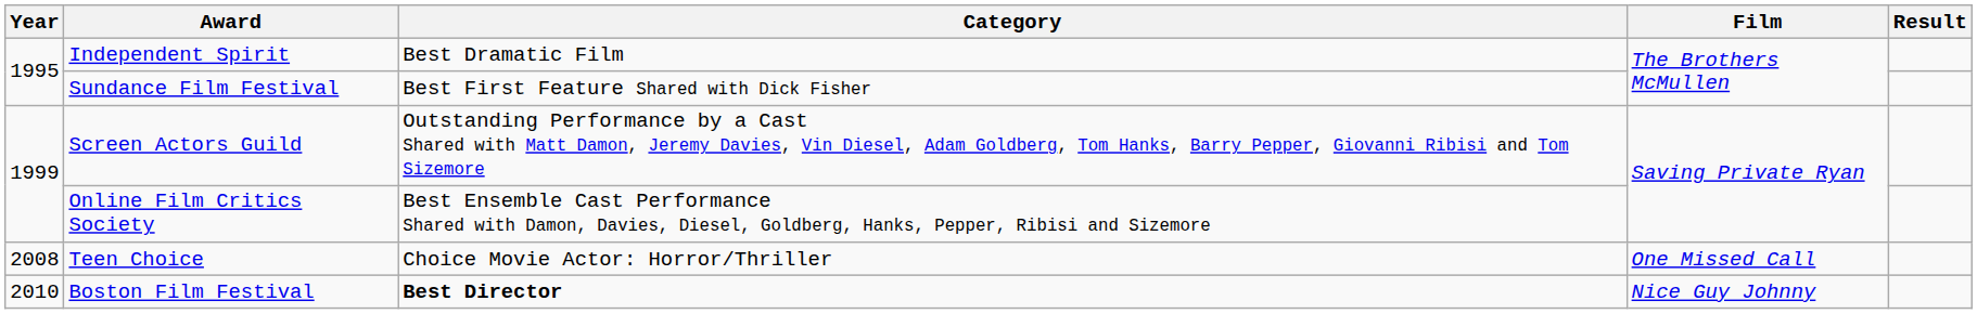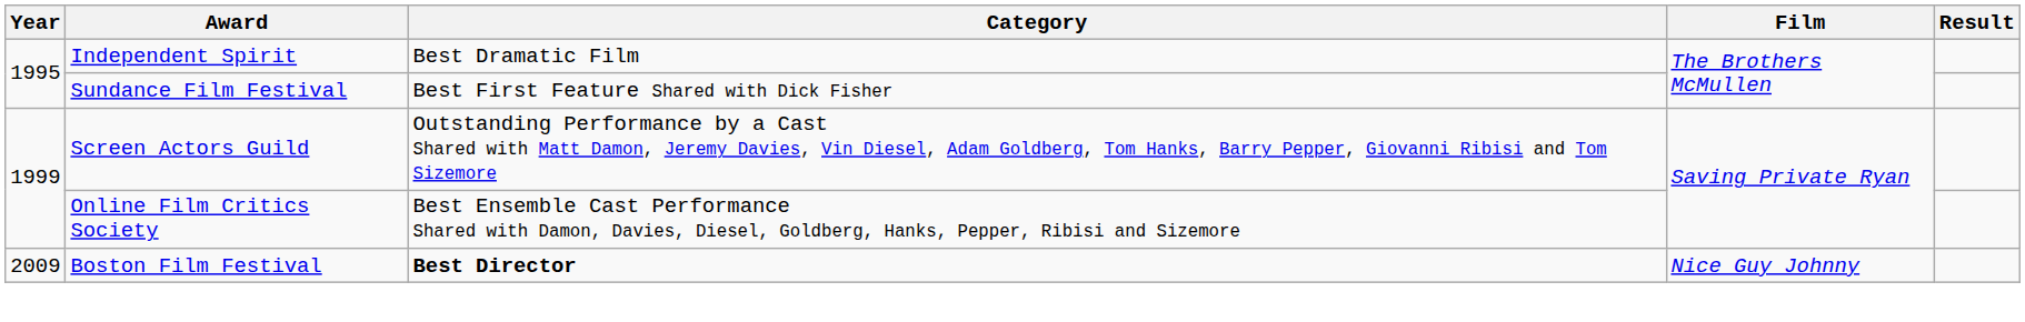 <table class="wikitable">
 <tr>
 <th>Year</th>
 <th>Award</th>
 <th>Category</th>
 <th>Film</th>
 <th>Result</th>
 </tr>
 <tr>
 <td rowspan=2>1995</td>
 <td><a href='#'>Independent Spirit</a></td>
 <td>Best Dramatic Film</td>
 <td rowspan=2><em><a href='#'>The Brothers McMullen</a></em></td>
 <td></td>
 </tr>
 <tr>
 <td><a href='#'>Sundance Film Festival</a></td>
 <td>Best First Feature <small>Shared with Dick Fisher</small></td>
 <td></td>
 </tr>
 <tr>
 <td rowspan="2">1999</td>
 <td><a href='#'>Screen Actors Guild</a></td>
 <td>Outstanding Performance by a Cast<br><small>Shared with <a href='#'>Matt Damon</a>, <a href='#'>Jeremy Davies</a>, <a href='#'>Vin Diesel</a>, <a href='#'>Adam Goldberg</a>, <a href='#'>Tom Hanks</a>, <a href='#'>Barry Pepper</a>, <a href='#'>Giovanni Ribisi</a> and <a href='#'>Tom Sizemore</a></small></td>
 <td rowspan="2"><em><a href='#'>Saving Private Ryan</a></em></td>
 <td></td>
 </tr>
 <tr>
 <td><a href='#'>Online Film Critics Society</a></td>
 <td>Best Ensemble Cast Performance<br><small>Shared with Damon, Davies, Diesel, Goldberg, Hanks, Pepper, Ribisi and Sizemore</small></td>
 <td></td>
 </tr>
 <tr>
-<td>2008</td>
-<td><a href='#'>Teen Choice</a></td>
-<td>Choice Movie Actor: Horror/Thriller</td>
-<td><em><a href='#'>One Missed Call</a></em></td>
-<td></td>
-</tr>
-<tr>
-<td>2010</td>
+<td>2009</td>
 <td><a href='#'>Boston Film Festival</a></td>
 <td><strong>Best Director</strong></td>
 <td><em><a href='#'>Nice Guy Johnny</a></em></td>
 <td></td>
 </tr>
 </table>
